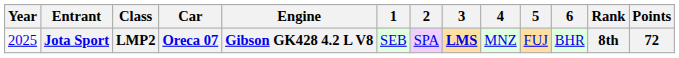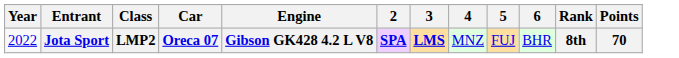 <table class="wikitable" style="text-align:center; font-size:85%">
 <tr>
 <th>Year</th>
 <th>Entrant</th>
 <th>Class</th>
 <th>Car</th>
 <th>Engine</th>
-<th>1</th>
 <th>2</th>
 <th>3</th>
 <th>4</th>
 <th>5</th>
 <th>6</th>
 <th>Rank</th>
 <th>Points</th>
 </tr>
 <tr>
-<td><a href='#'>2025</a></td>
+<td><a href='#'>2022</a></td>
 <th nowrap><a href='#'>Jota Sport</a></th>
 <th>LMP2</th>
 <th nowrap><a href='#'>Oreca 07</a></th>
 <th nowrap><a href='#'>Gibson</a> GK428 4.2 L V8</th>
-<td style="background:#DFFFDF;"><a href='#'>SEB</a><br></td>
-<td style="background:#EFCFFF;"><a href='#'>SPA</a><br></td>
+<td style="background:#EFCFFF;"><strong><a href='#'>SPA</a><br></strong></td>
 <td style="background:#FFDF9F;"><strong><a href='#'>LMS</a><br></strong></td>
 <td style="background:#DFFFDF;"><a href='#'>MNZ</a><br></td>
 <td style="background:#FFDF9F;"><a href='#'>FUJ</a><br></td>
 <td style="background:#DFFFDF;"><a href='#'>BHR</a><br></td>
 <th>8th</th>
-<th>72</th>
+<th>70</th>
 </tr>
 </table>
